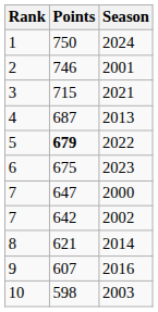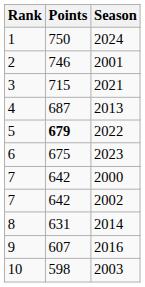 <table class="wikitable" style="text-align:left;">
 <tr>
 <th>Rank</th>
 <th>Points</th>
 <th>Season</th>
 </tr>
 <tr>
 <td>1</td>
 <td style="text-align:left;">750</td>
 <td>2024</td>
 </tr>
 <tr>
 <td>2</td>
 <td style="text-align:left;">746</td>
 <td>2001</td>
 </tr>
 <tr>
 <td>3</td>
 <td style="text-align:left;">715</td>
 <td>2021</td>
 </tr>
 <tr>
 <td>4</td>
 <td style="text-align:left;">687</td>
 <td>2013</td>
 </tr>
 <tr>
 <td>5</td>
 <td style="text-align:left;"><strong>679</strong></td>
 <td>2022</td>
 </tr>
 <tr>
 <td>6</td>
 <td style="text-align:left;">675</td>
 <td>2023</td>
 </tr>
 <tr>
 <td>7</td>
-<td style="text-align:left;">647</td>
+<td style="text-align:left;">642</td>
 <td>2000</td>
 </tr>
 <tr>
 <td>7</td>
 <td style="text-align:left;">642</td>
 <td>2002</td>
 </tr>
 <tr>
 <td>8</td>
-<td style="text-align:left;">621</td>
+<td style="text-align:left;">631</td>
 <td>2014</td>
 </tr>
 <tr>
 <td>9</td>
 <td style="text-align:left;">607</td>
 <td>2016</td>
 </tr>
 <tr>
 <td>10</td>
 <td style="text-align:left;">598</td>
 <td>2003</td>
 </tr>
 </table>
